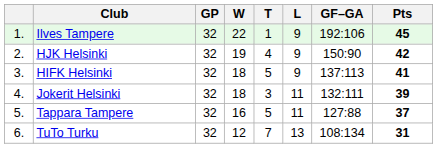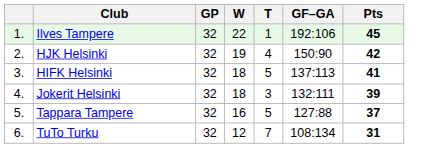 <table class="wikitable">
 <tr>
 <th width="30"></th>
 <th width="200">Club</th>
 <th width="30">GP</th>
 <th width="30">W</th>
 <th width="30">T</th>
-<th width="30">L</th>
 <th width="70">GF–GA</th>
 <th width="70">Pts</th>
 </tr>
 <tr bgcolor="#e6fae6" align="center">
 <td>1.</td>
 <td align="left"><a href='#'>Ilves Tampere</a></td>
 <td>32</td>
 <td>22</td>
 <td>1</td>
-<td>9</td>
 <td>192:106</td>
 <td><strong>45</strong></td>
 </tr>
 <tr bgcolor="#FFFFFF" align="center">
 <td>2.</td>
 <td align="left"><a href='#'>HJK Helsinki</a></td>
 <td>32</td>
 <td>19</td>
 <td>4</td>
-<td>9</td>
 <td>150:90</td>
 <td><strong>42</strong></td>
 </tr>
 <tr bgcolor="#FFFFFF" align="center">
 <td>3.</td>
 <td align="left"><a href='#'>HIFK Helsinki</a></td>
 <td>32</td>
 <td>18</td>
 <td>5</td>
-<td>9</td>
 <td>137:113</td>
 <td><strong>41</strong></td>
 </tr>
 <tr bgcolor="#FFFFFF" align="center">
 <td>4.</td>
 <td align="left"><a href='#'>Jokerit Helsinki</a></td>
 <td>32</td>
 <td>18</td>
 <td>3</td>
-<td>11</td>
 <td>132:111</td>
 <td><strong>39</strong></td>
 </tr>
 <tr bgcolor="#FFFFFF" align="center">
 <td>5.</td>
 <td align="left"><a href='#'>Tappara Tampere</a></td>
 <td>32</td>
 <td>16</td>
 <td>5</td>
-<td>11</td>
 <td>127:88</td>
 <td><strong>37</strong></td>
 </tr>
 <tr bgcolor="#FFFFFF" align="center">
 <td>6.</td>
 <td align="left"><a href='#'>TuTo Turku</a></td>
 <td>32</td>
 <td>12</td>
 <td>7</td>
-<td>13</td>
 <td>108:134</td>
 <td><strong>31</strong></td>
 </tr>
 </table>
